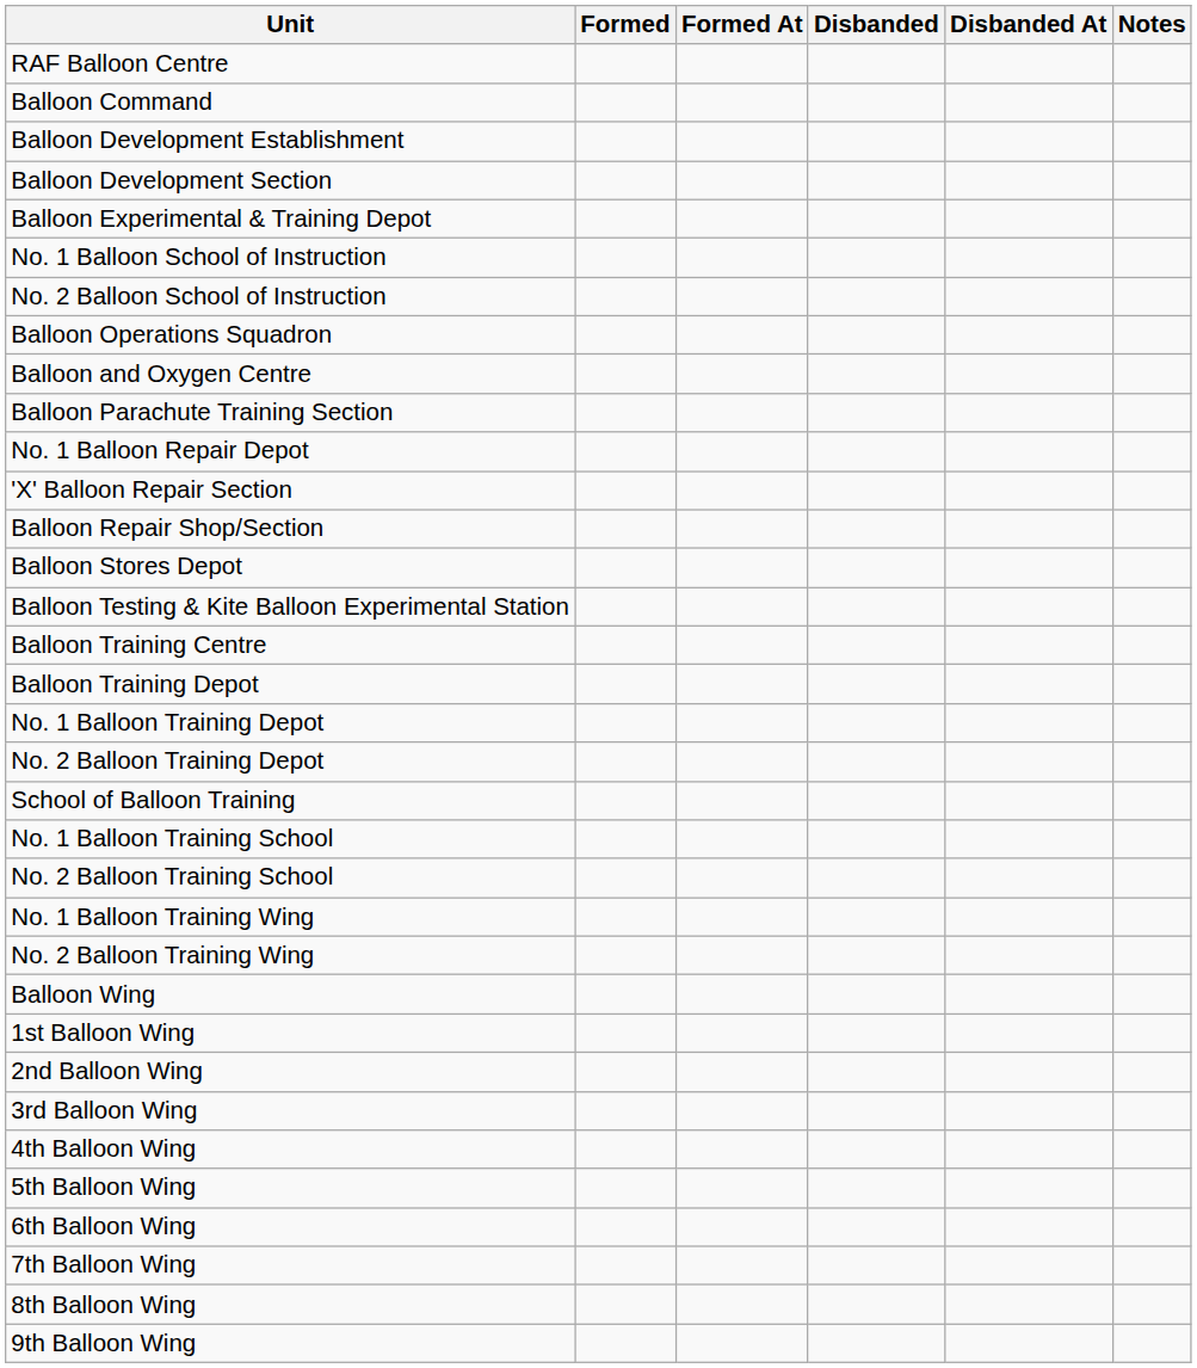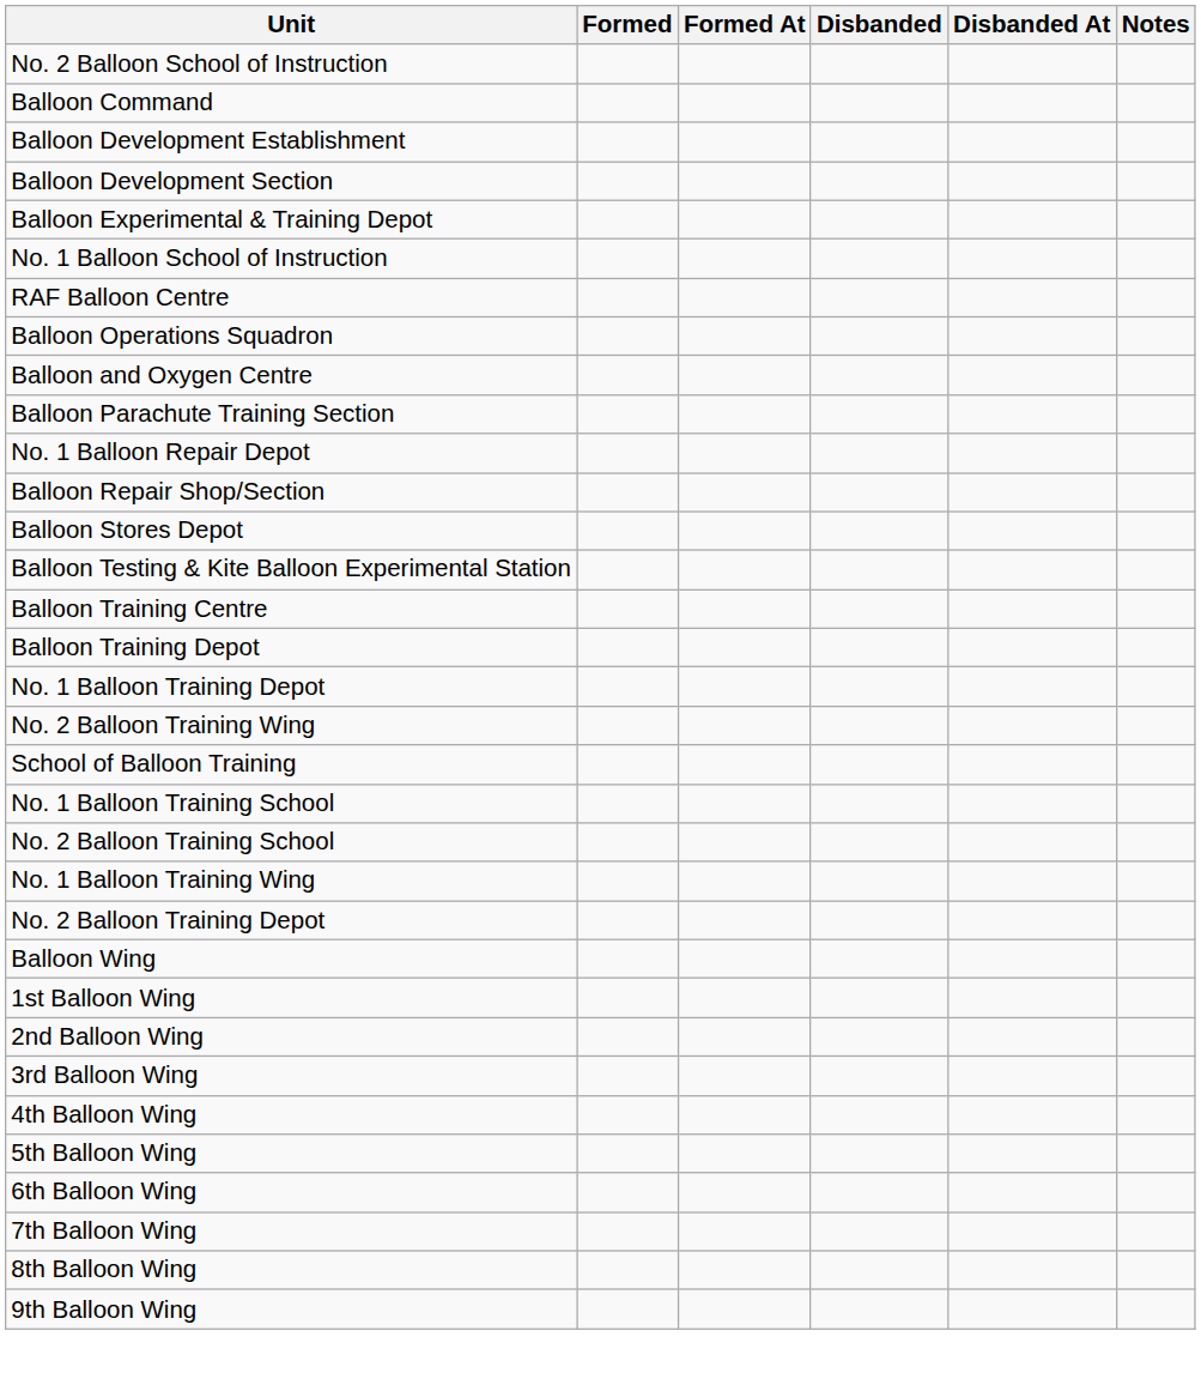 <table class="wikitable sortable">
 <tr>
 <th>Unit</th>
 <th>Formed</th>
 <th>Formed At</th>
 <th>Disbanded</th>
 <th>Disbanded At</th>
 <th>Notes</th>
 </tr>
 <tr>
-<td>RAF Balloon Centre</td>
+<td>No. 2 Balloon School of Instruction</td>
 <td></td>
 <td></td>
 <td></td>
 <td></td>
 <td></td>
 </tr>
 <tr>
 <td>Balloon Command</td>
 <td></td>
 <td></td>
 <td></td>
 <td></td>
 <td></td>
 </tr>
 <tr>
 <td>Balloon Development Establishment</td>
 <td></td>
 <td></td>
 <td></td>
 <td></td>
 <td></td>
 </tr>
 <tr>
 <td>Balloon Development Section</td>
 <td></td>
 <td></td>
 <td></td>
 <td></td>
 <td></td>
 </tr>
 <tr>
 <td>Balloon Experimental & Training Depot</td>
 <td></td>
 <td></td>
 <td></td>
 <td></td>
 <td></td>
 </tr>
 <tr>
 <td>No. 1 Balloon School of Instruction</td>
 <td></td>
 <td></td>
 <td></td>
 <td></td>
 <td></td>
 </tr>
 <tr>
-<td>No. 2 Balloon School of Instruction</td>
+<td>RAF Balloon Centre</td>
 <td></td>
 <td></td>
 <td></td>
 <td></td>
 <td></td>
 </tr>
 <tr>
 <td>Balloon Operations Squadron</td>
 <td></td>
 <td></td>
 <td></td>
 <td></td>
 <td></td>
 </tr>
 <tr>
 <td>Balloon and Oxygen Centre</td>
 <td></td>
 <td></td>
 <td></td>
 <td></td>
 <td></td>
 </tr>
 <tr>
 <td>Balloon Parachute Training Section</td>
 <td></td>
 <td></td>
 <td></td>
 <td></td>
 <td></td>
 </tr>
 <tr>
 <td>No. 1 Balloon Repair Depot</td>
-<td></td>
-<td></td>
-<td></td>
-<td></td>
-<td></td>
-</tr>
-<tr>
-<td>'X' Balloon Repair Section</td>
 <td></td>
 <td></td>
 <td></td>
 <td></td>
 <td></td>
 </tr>
 <tr>
 <td>Balloon Repair Shop/Section</td>
 <td></td>
 <td></td>
 <td></td>
 <td></td>
 <td></td>
 </tr>
 <tr>
 <td>Balloon Stores Depot</td>
 <td></td>
 <td></td>
 <td></td>
 <td></td>
 <td></td>
 </tr>
 <tr>
 <td>Balloon Testing & Kite Balloon Experimental Station</td>
 <td></td>
 <td></td>
 <td></td>
 <td></td>
 <td></td>
 </tr>
 <tr>
 <td>Balloon Training Centre</td>
 <td></td>
 <td></td>
 <td></td>
 <td></td>
 <td></td>
 </tr>
 <tr>
 <td>Balloon Training Depot</td>
 <td></td>
 <td></td>
 <td></td>
 <td></td>
 <td></td>
 </tr>
 <tr>
 <td>No. 1 Balloon Training Depot</td>
 <td></td>
 <td></td>
 <td></td>
 <td></td>
 <td></td>
 </tr>
 <tr>
-<td>No. 2 Balloon Training Depot</td>
+<td>No. 2 Balloon Training Wing</td>
 <td></td>
 <td></td>
 <td></td>
 <td></td>
 <td></td>
 </tr>
 <tr>
 <td>School of Balloon Training</td>
 <td></td>
 <td></td>
 <td></td>
 <td></td>
 <td></td>
 </tr>
 <tr>
 <td>No. 1 Balloon Training School</td>
 <td></td>
 <td></td>
 <td></td>
 <td></td>
 <td></td>
 </tr>
 <tr>
 <td>No. 2 Balloon Training School</td>
 <td></td>
 <td></td>
 <td></td>
 <td></td>
 <td></td>
 </tr>
 <tr>
 <td>No. 1 Balloon Training Wing</td>
 <td></td>
 <td></td>
 <td></td>
 <td></td>
 <td></td>
 </tr>
 <tr>
-<td>No. 2 Balloon Training Wing</td>
+<td>No. 2 Balloon Training Depot</td>
 <td></td>
 <td></td>
 <td></td>
 <td></td>
 <td></td>
 </tr>
 <tr>
 <td>Balloon Wing</td>
 <td></td>
 <td></td>
 <td></td>
 <td></td>
 <td></td>
 </tr>
 <tr>
 <td>1st Balloon Wing</td>
 <td></td>
 <td></td>
 <td></td>
 <td></td>
 <td></td>
 </tr>
 <tr>
 <td>2nd Balloon Wing</td>
 <td></td>
 <td></td>
 <td></td>
 <td></td>
 <td></td>
 </tr>
 <tr>
 <td>3rd Balloon Wing</td>
 <td></td>
 <td></td>
 <td></td>
 <td></td>
 <td></td>
 </tr>
 <tr>
 <td>4th Balloon Wing</td>
 <td></td>
 <td></td>
 <td></td>
 <td></td>
 <td></td>
 </tr>
 <tr>
 <td>5th Balloon Wing</td>
 <td></td>
 <td></td>
 <td></td>
 <td></td>
 <td></td>
 </tr>
 <tr>
 <td>6th Balloon Wing</td>
 <td></td>
 <td></td>
 <td></td>
 <td></td>
 <td></td>
 </tr>
 <tr>
 <td>7th Balloon Wing</td>
 <td></td>
 <td></td>
 <td></td>
 <td></td>
 <td></td>
 </tr>
 <tr>
 <td>8th Balloon Wing</td>
 <td></td>
 <td></td>
 <td></td>
 <td></td>
 <td></td>
 </tr>
 <tr>
 <td>9th Balloon Wing</td>
 <td></td>
 <td></td>
 <td></td>
 <td></td>
 <td></td>
 </tr>
 </table>
